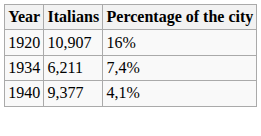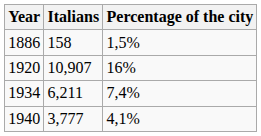 <table class="wikitable sortable">
 <tr>
 <th>Year</th>
 <th>Italians</th>
 <th>Percentage of the city</th>
+</tr>
+<tr>
+<td>1886</td>
+<td>158</td>
+<td>1,5%</td>
 </tr>
 <tr>
 <td>1920</td>
 <td>10,907</td>
 <td>16%</td>
 </tr>
 <tr>
 <td>1934</td>
 <td>6,211</td>
 <td>7,4%</td>
 </tr>
 <tr>
 <td>1940</td>
-<td>9,377</td>
+<td>3,777</td>
 <td>4,1%</td>
 </tr>
 </table>
